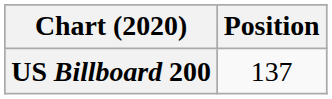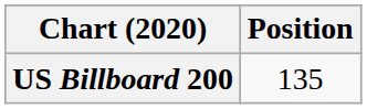 <table class="wikitable sortable plainrowheaders" style="text-align:center">
 <tr>
 <th scope="col">Chart (2020)</th>
 <th scope="col">Position</th>
 </tr>
 <tr>
 <th scope="row">US <em>Billboard</em> 200</th>
-<td>137</td>
+<td>135</td>
 </tr>
 </table>
